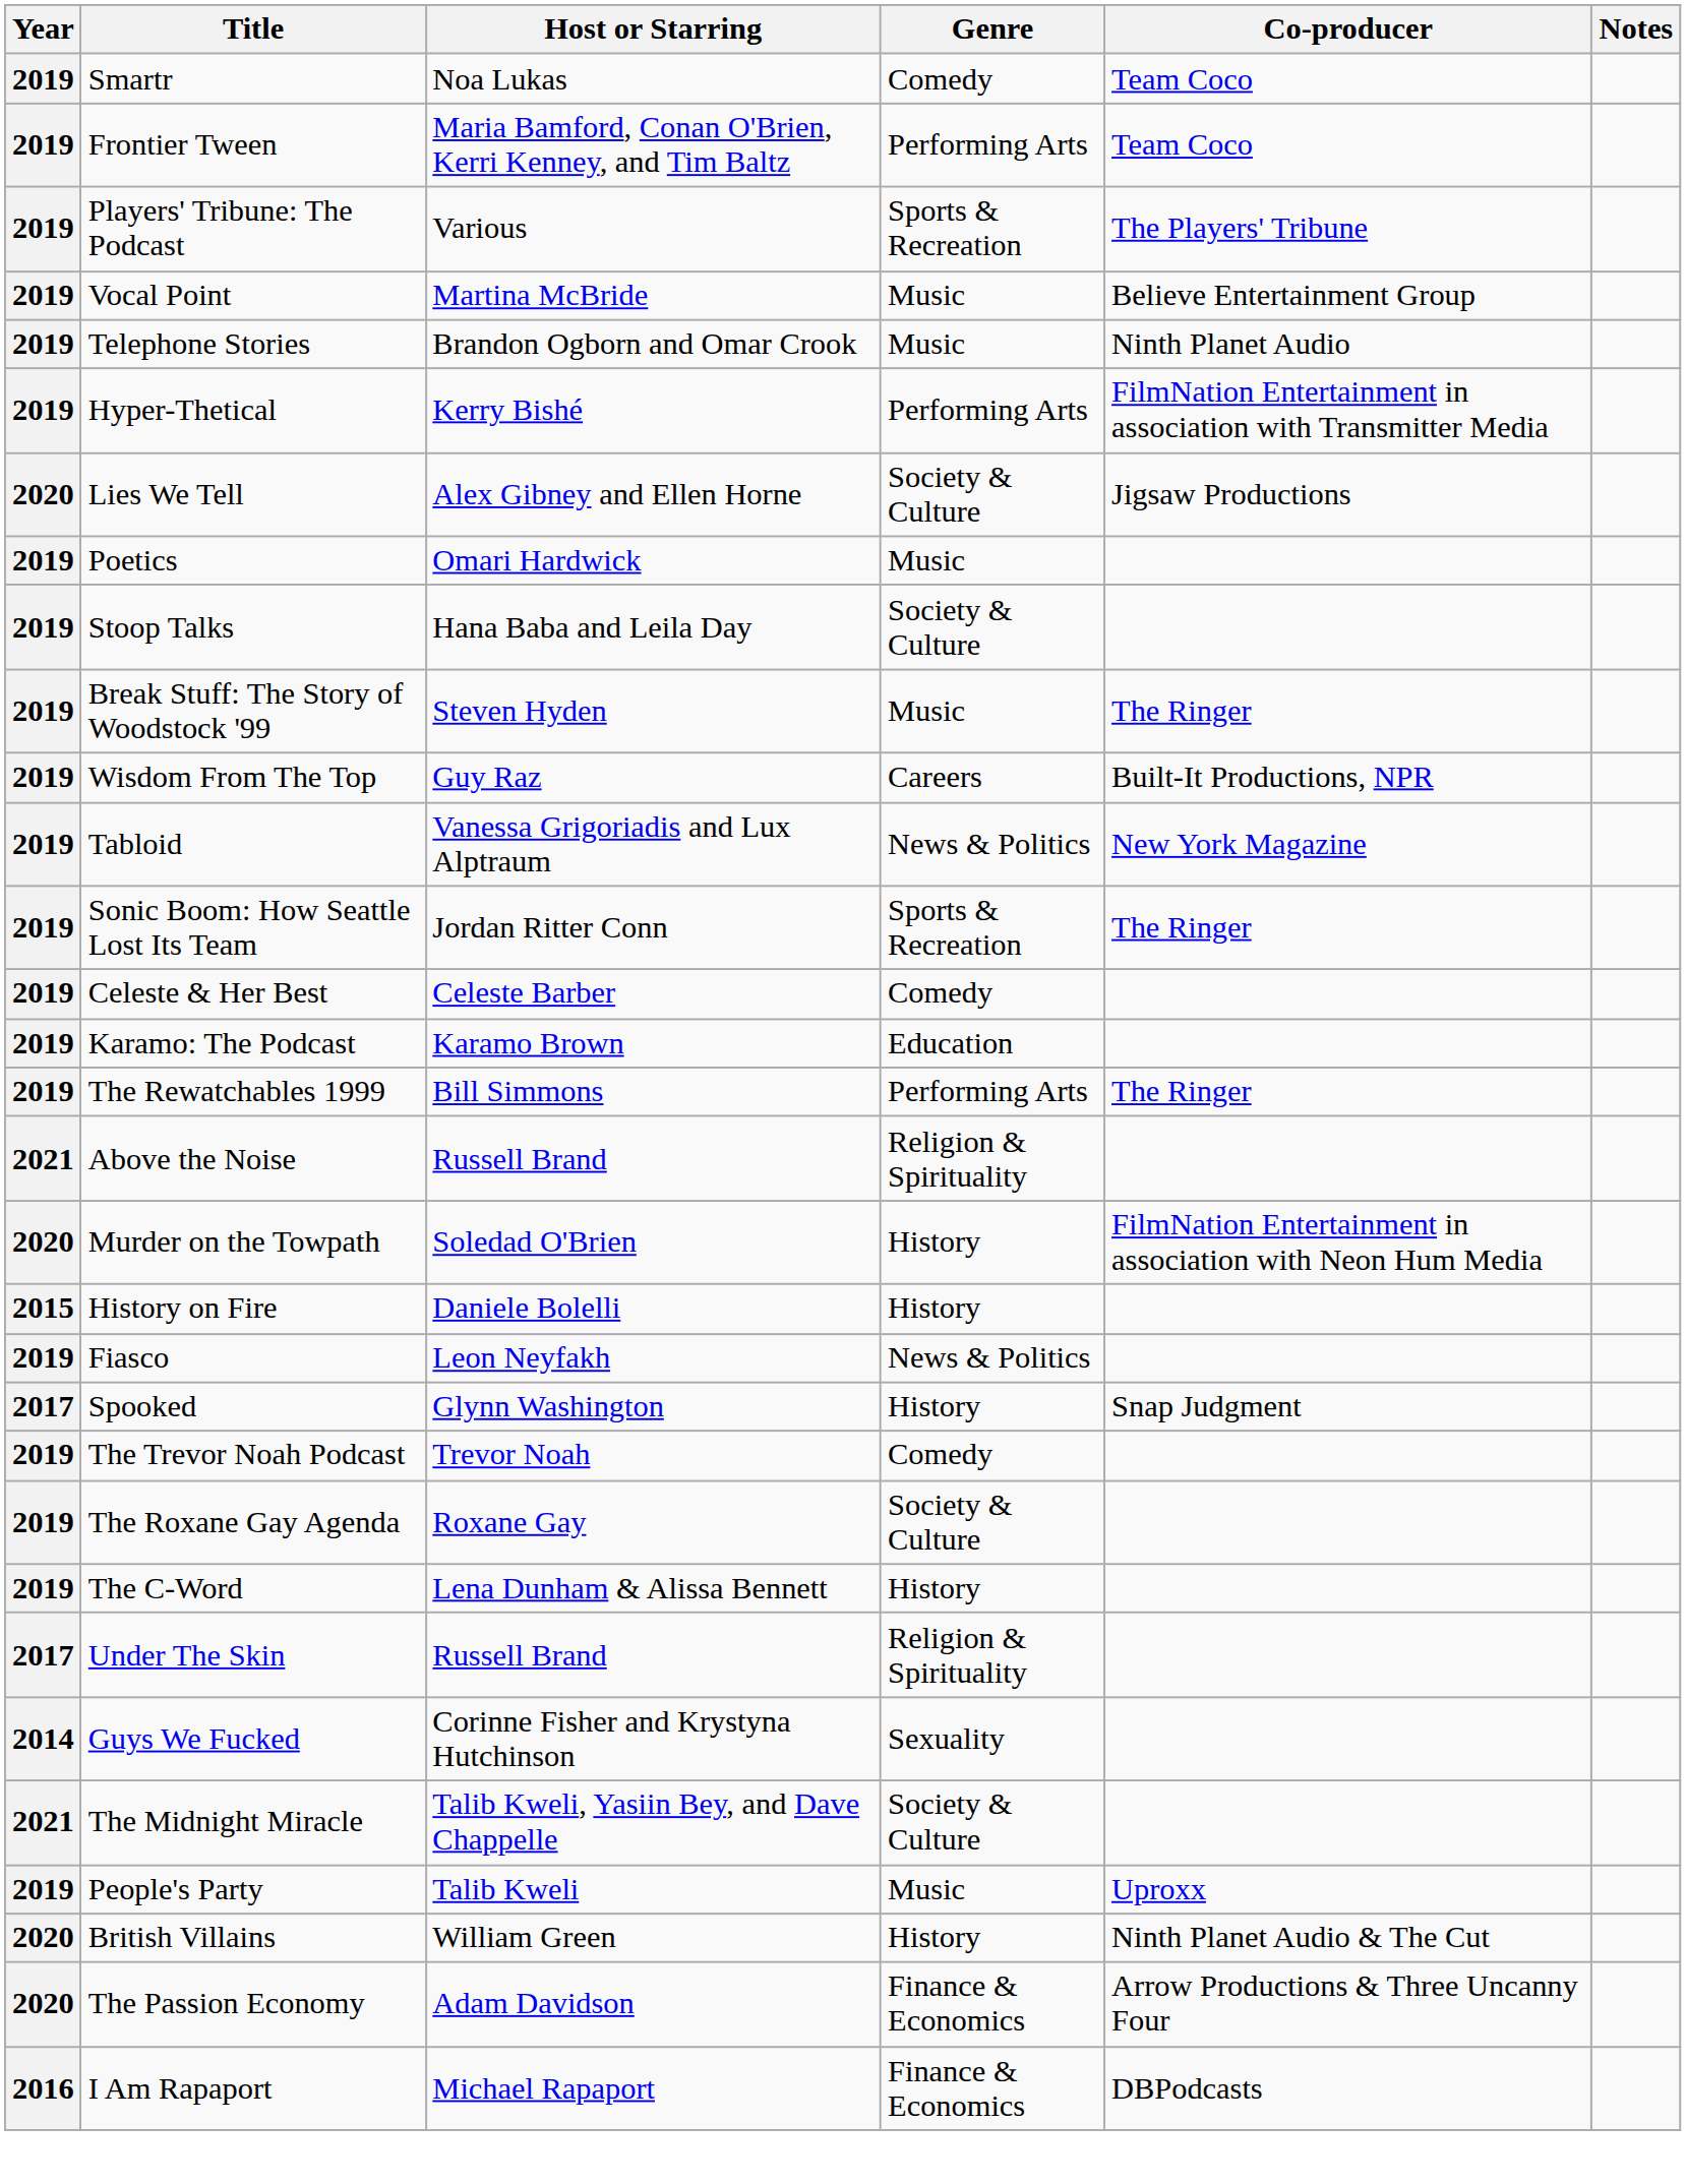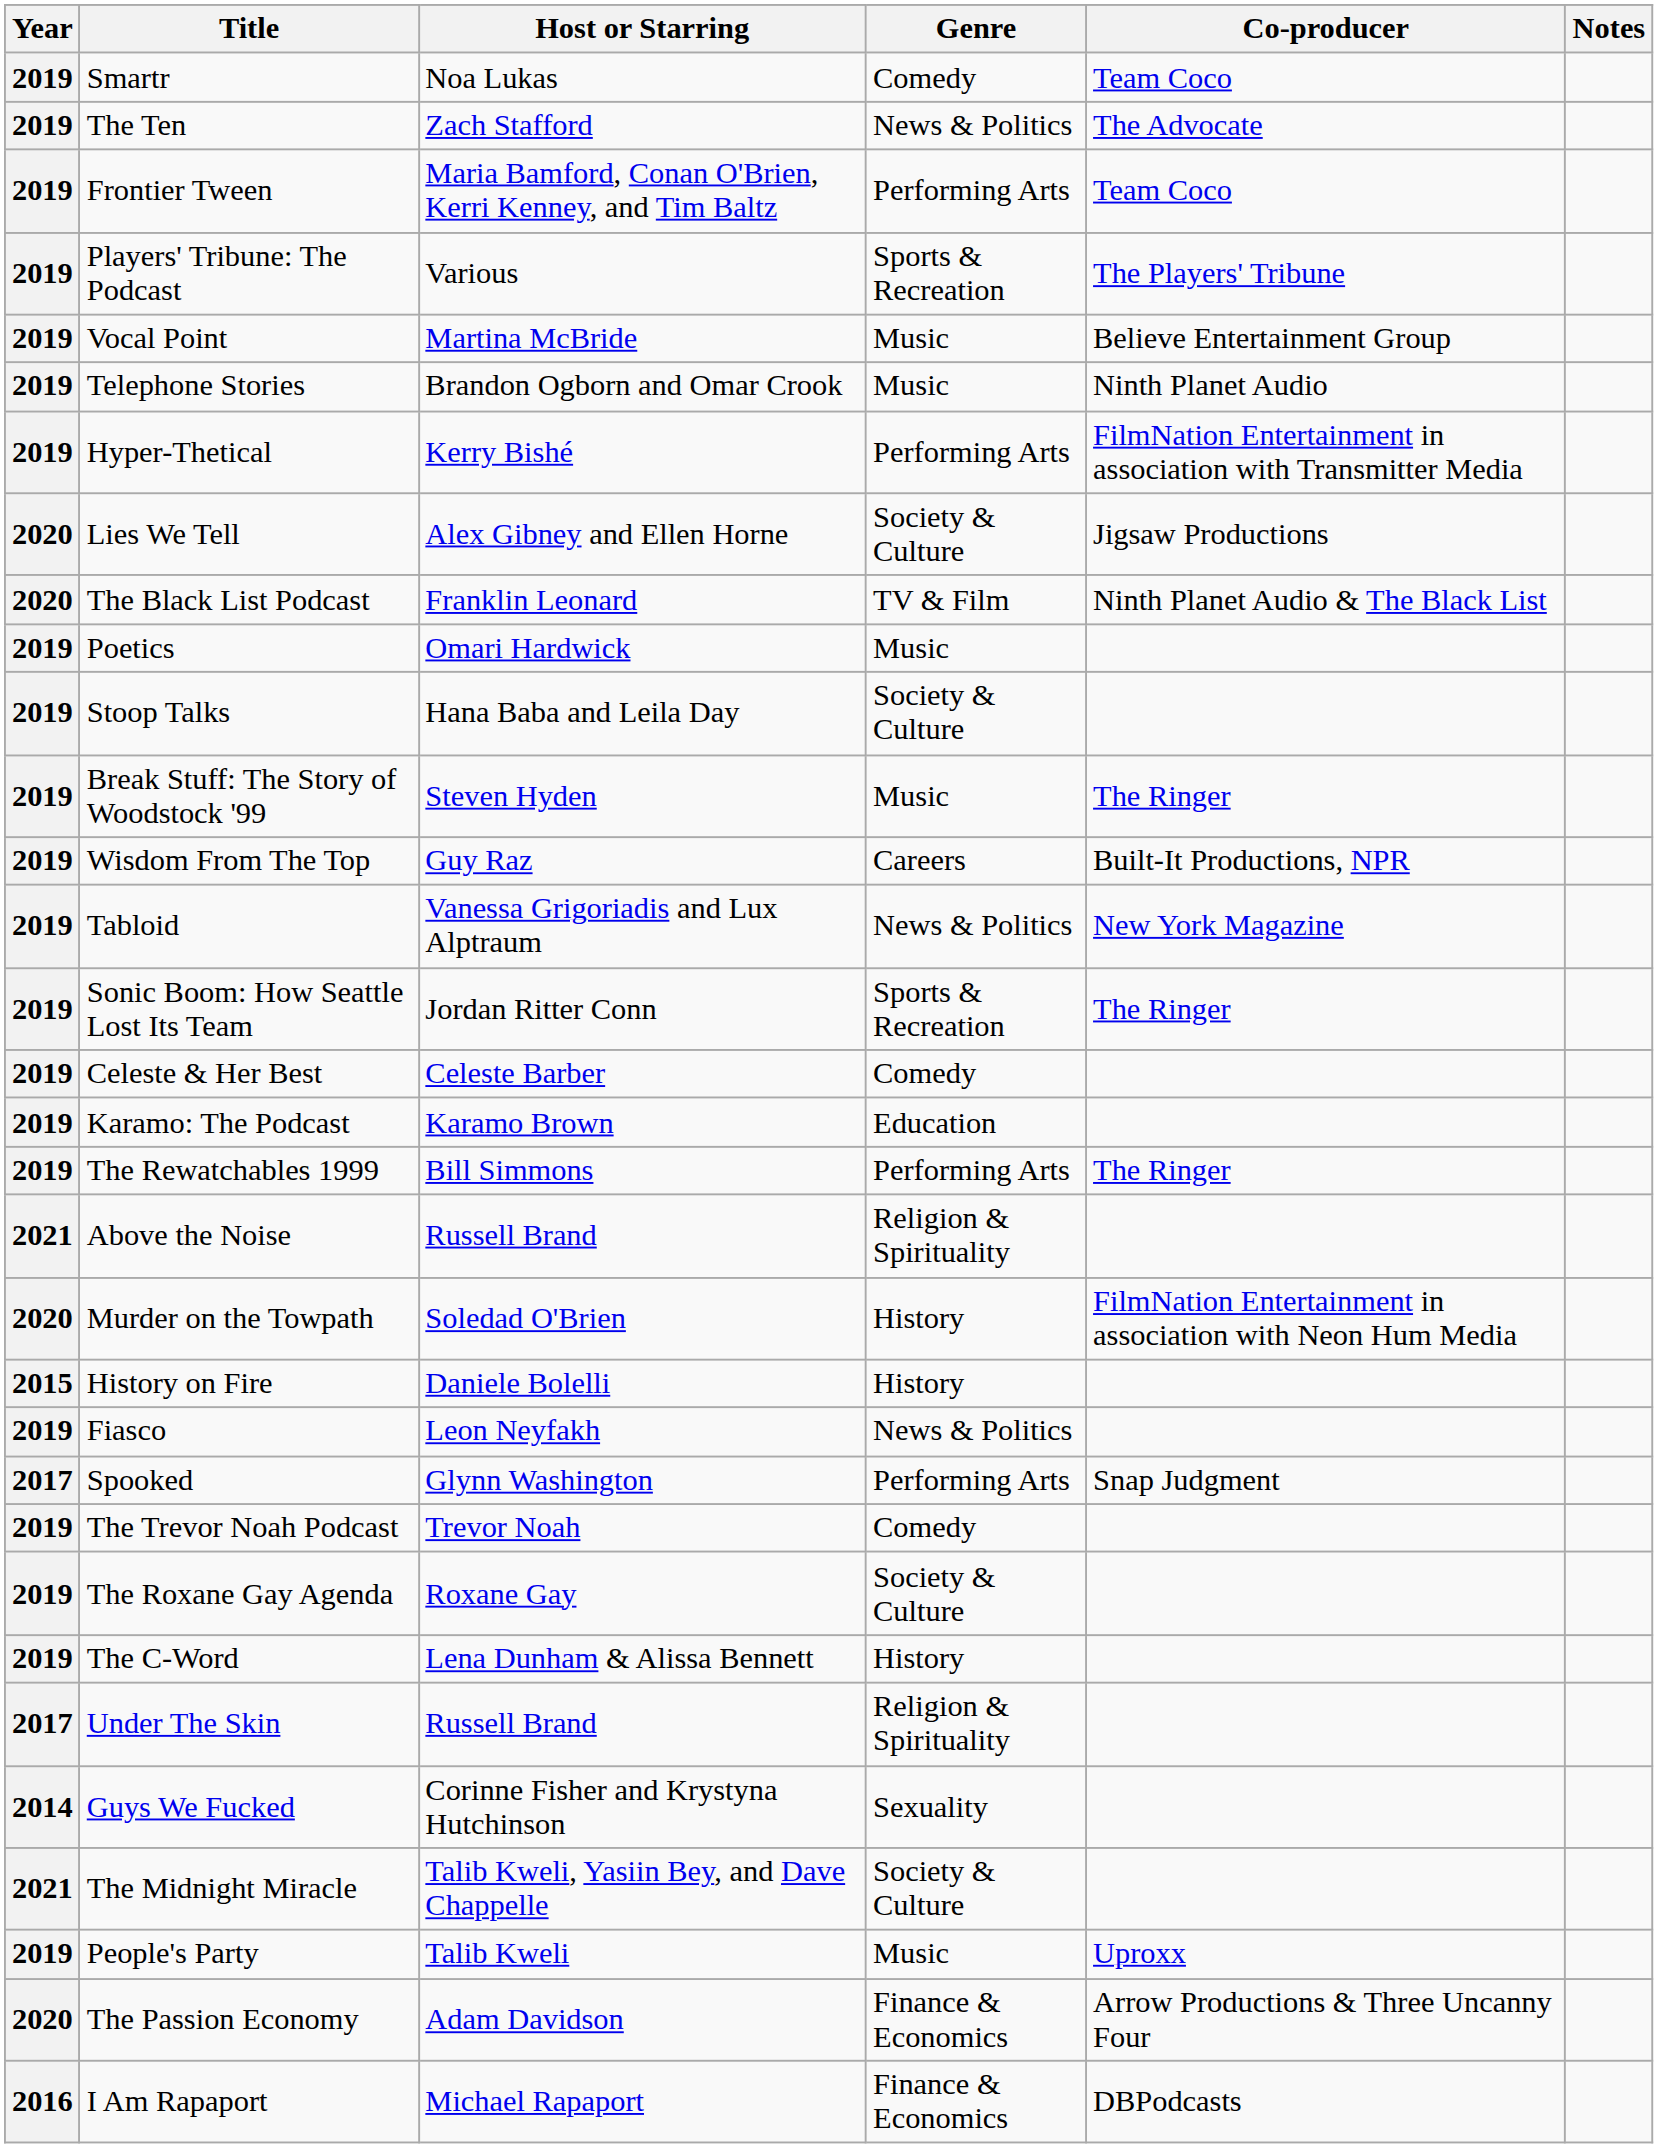 <table class="wikitable sortable plainrowheaders">
 <tr>
 <th scope="col">Year</th>
 <th scope="col">Title</th>
 <th scope="col">Host or Starring</th>
 <th>Genre</th>
 <th>Co-producer</th>
 <th scope="col" class="unsortable">Notes</th>
 </tr>
 <tr>
 <th scope="row" align="center">2019</th>
 <td>Smartr</td>
 <td>Noa Lukas</td>
 <td>Comedy</td>
 <td><a href='#'>Team Coco</a></td>
+<td></td>
+</tr>
+<tr>
+<th scope="row" align="center">2019</th>
+<td>The Ten</td>
+<td><a href='#'>Zach Stafford</a></td>
+<td>News & Politics</td>
+<td><a href='#'>The Advocate</a></td>
 <td></td>
 </tr>
 <tr>
 <th scope="row"  align="center">2019</th>
 <td>Frontier Tween</td>
 <td><a href='#'>Maria Bamford</a>, <a href='#'>Conan O'Brien</a>, <a href='#'>Kerri Kenney</a>, and <a href='#'>Tim Baltz</a></td>
 <td>Performing Arts</td>
 <td><a href='#'>Team Coco</a></td>
 <td></td>
 </tr>
 <tr>
 <th scope="row" align="center">2019</th>
 <td>Players' Tribune: The Podcast</td>
 <td>Various</td>
 <td>Sports & Recreation</td>
 <td><a href='#'>The Players' Tribune</a></td>
 <td></td>
 </tr>
 <tr>
 <th scope="row" align="center">2019</th>
 <td>Vocal Point</td>
 <td><a href='#'>Martina McBride</a></td>
 <td>Music</td>
 <td>Believe Entertainment Group</td>
 <td></td>
 </tr>
 <tr>
 <th scope="row" align="center">2019</th>
 <td>Telephone Stories</td>
 <td>Brandon Ogborn and Omar Crook</td>
 <td>Music</td>
 <td>Ninth Planet Audio</td>
 <td></td>
 </tr>
 <tr>
 <th scope="row" align="center">2019</th>
 <td>Hyper-Thetical</td>
 <td><a href='#'>Kerry Bishé</a></td>
 <td>Performing Arts</td>
 <td><a href='#'>FilmNation Entertainment</a> in association with Transmitter Media</td>
 <td></td>
 </tr>
 <tr>
 <th scope="row" align="center">2020</th>
 <td>Lies We Tell</td>
 <td><a href='#'>Alex Gibney</a> and Ellen Horne</td>
 <td>Society & Culture</td>
 <td>Jigsaw Productions</td>
+<td></td>
+</tr>
+<tr>
+<th scope="row" align="center">2020</th>
+<td>The Black List Podcast</td>
+<td><a href='#'>Franklin Leonard</a></td>
+<td>TV & Film</td>
+<td>Ninth Planet Audio & <a href='#'>The Black List</a></td>
 <td></td>
 </tr>
 <tr>
 <th scope="row" align="center">2019</th>
 <td>Poetics</td>
 <td><a href='#'>Omari Hardwick</a></td>
 <td>Music</td>
 <td></td>
 <td></td>
 </tr>
 <tr>
 <th scope="row" align="center">2019</th>
 <td>Stoop Talks</td>
 <td>Hana Baba and Leila Day</td>
 <td>Society & Culture</td>
 <td></td>
 <td></td>
 </tr>
 <tr>
 <th scope="row"  align="center">2019</th>
 <td>Break Stuff: The Story of Woodstock '99</td>
 <td><a href='#'>Steven Hyden</a></td>
 <td>Music</td>
 <td><a href='#'>The Ringer</a></td>
 <td></td>
 </tr>
 <tr>
 <th scope="row"  align="center">2019</th>
 <td>Wisdom From The Top</td>
 <td><a href='#'>Guy Raz</a></td>
 <td>Careers</td>
 <td>Built-It Productions, <a href='#'>NPR</a></td>
 <td></td>
 </tr>
 <tr>
 <th scope="row"  align="center">2019</th>
 <td>Tabloid</td>
 <td><a href='#'>Vanessa Grigoriadis</a> and Lux Alptraum</td>
 <td>News & Politics</td>
 <td><a href='#'>New York Magazine</a></td>
 <td></td>
 </tr>
 <tr>
 <th scope="row"  align="center">2019</th>
 <td>Sonic Boom: How Seattle Lost Its Team</td>
 <td>Jordan Ritter Conn</td>
 <td>Sports & Recreation</td>
 <td><a href='#'>The Ringer</a></td>
 <td></td>
 </tr>
 <tr>
 <th scope="row"  align="center">2019</th>
 <td>Celeste & Her Best</td>
 <td><a href='#'>Celeste Barber</a></td>
 <td>Comedy</td>
 <td></td>
 <td></td>
 </tr>
 <tr>
 <th scope="row"  align="center">2019</th>
 <td>Karamo: The Podcast</td>
 <td><a href='#'>Karamo Brown</a></td>
 <td>Education</td>
 <td></td>
 <td></td>
 </tr>
 <tr>
 <th scope="row"  align="center">2019</th>
 <td>The Rewatchables 1999</td>
 <td><a href='#'>Bill Simmons</a></td>
 <td>Performing Arts</td>
 <td><a href='#'>The Ringer</a></td>
 <td></td>
 </tr>
 <tr>
 <th scope="row"  align="center">2021</th>
 <td>Above the Noise</td>
 <td><a href='#'>Russell Brand</a></td>
 <td>Religion & Spirituality</td>
 <td></td>
 <td></td>
 </tr>
 <tr>
 <th scope="row"  align="center">2020</th>
 <td>Murder on the Towpath</td>
 <td><a href='#'>Soledad O'Brien</a></td>
 <td>History</td>
 <td><a href='#'>FilmNation Entertainment</a> in association with Neon Hum Media</td>
 <td></td>
 </tr>
 <tr>
 <th scope="row"  align="center">2015</th>
 <td>History on Fire</td>
 <td><a href='#'>Daniele Bolelli</a></td>
 <td>History</td>
 <td></td>
 <td></td>
 </tr>
 <tr>
 <th scope="row"  align="center">2019</th>
 <td>Fiasco</td>
 <td><a href='#'>Leon Neyfakh</a></td>
 <td>News & Politics</td>
 <td></td>
 <td></td>
 </tr>
 <tr>
 <th scope="row"  align="center">2017</th>
 <td>Spooked</td>
 <td><a href='#'>Glynn Washington</a></td>
-<td>History</td>
+<td>Performing Arts</td>
 <td>Snap Judgment</td>
 <td></td>
 </tr>
 <tr>
 <th scope="row"  align="center">2019</th>
 <td>The Trevor Noah Podcast</td>
 <td><a href='#'>Trevor Noah</a></td>
 <td>Comedy</td>
 <td></td>
 <td></td>
 </tr>
 <tr>
 <th scope="row"  align="center">2019</th>
 <td>The Roxane Gay Agenda</td>
 <td><a href='#'>Roxane Gay</a></td>
 <td>Society & Culture</td>
 <td></td>
 <td></td>
 </tr>
 <tr>
 <th scope="row"  align="center">2019</th>
 <td>The C-Word</td>
 <td><a href='#'>Lena Dunham</a> & Alissa Bennett</td>
 <td>History</td>
 <td></td>
 <td></td>
 </tr>
 <tr>
 <th scope="row"  align="center">2017</th>
 <td><a href='#'>Under The Skin</a></td>
 <td><a href='#'>Russell Brand</a></td>
 <td>Religion & Spirituality</td>
 <td></td>
 <td></td>
 </tr>
 <tr>
 <th scope="row"  align="center">2014</th>
 <td><a href='#'>Guys We Fucked</a></td>
 <td>Corinne Fisher and Krystyna Hutchinson</td>
 <td>Sexuality</td>
 <td></td>
 <td></td>
 </tr>
 <tr>
 <th scope="row"  align="center">2021</th>
 <td>The Midnight Miracle</td>
 <td><a href='#'>Talib Kweli</a>, <a href='#'>Yasiin Bey</a>, and <a href='#'>Dave Chappelle</a></td>
 <td>Society & Culture</td>
 <td></td>
 <td></td>
 </tr>
 <tr>
 <th scope="row"  align="center">2019</th>
 <td>People's Party</td>
 <td><a href='#'>Talib Kweli</a></td>
 <td>Music</td>
 <td><a href='#'>Uproxx</a></td>
 <td></td>
 </tr>
 <tr>
 <th scope="row"  align="center">2020</th>
-<td>British Villains</td>
-<td>William Green</td>
-<td>History</td>
-<td>Ninth Planet Audio & The Cut</td>
-<td></td>
-</tr>
-<tr>
-<th scope="row"  align="center">2020</th>
 <td>The Passion Economy</td>
 <td><a href='#'>Adam Davidson</a></td>
 <td>Finance & Economics</td>
 <td>Arrow Productions & Three Uncanny Four</td>
 <td></td>
 </tr>
 <tr>
 <th scope="row"  align="center">2016</th>
 <td>I Am Rapaport</td>
 <td><a href='#'>Michael Rapaport</a></td>
 <td>Finance & Economics</td>
 <td>DBPodcasts</td>
 <td></td>
 </tr>
 </table>
